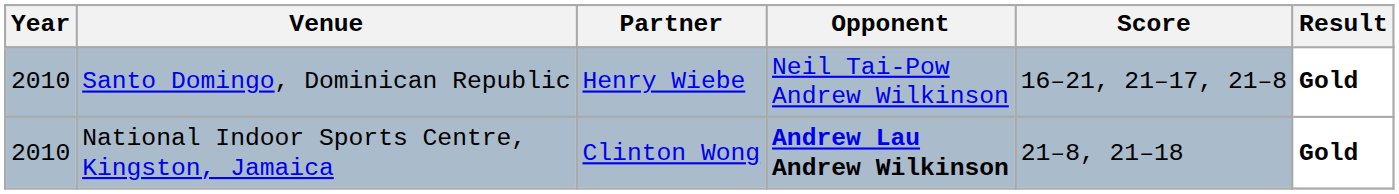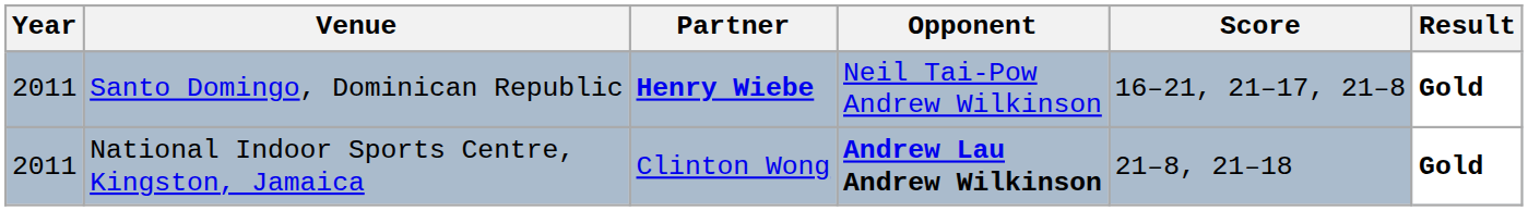 <table class="sortable wikitable" style="font-size: 90%;">
 <tr>
 <th>Year</th>
 <th>Venue</th>
 <th>Partner</th>
 <th>Opponent</th>
 <th>Score</th>
 <th>Result</th>
 </tr>
 <tr style="background:#AABBCC">
-<td align="center">2010</td>
+<td align="center">2011</td>
 <td align="left"><a href='#'>Santo Domingo</a>, Dominican Republic</td>
-<td align="left"> <a href='#'>Henry Wiebe</a></td>
+<td align="left"><strong> <a href='#'>Henry Wiebe</a></strong></td>
 <td align="left"> <a href='#'>Neil Tai-Pow</a><br> <a href='#'>Andrew Wilkinson</a></td>
 <td align="left">16–21, 21–17, 21–8</td>
 <td style="text-align:left; background:white"> <strong>Gold</strong></td>
 </tr>
 <tr style="background:#AABBCC">
-<td align="center">2010</td>
+<td align="center">2011</td>
 <td align="left">National Indoor Sports Centre,<br><a href='#'>Kingston, Jamaica</a></td>
 <td align="left"> <a href='#'>Clinton Wong</a></td>
 <td align="left"><strong> <a href='#'>Andrew Lau</a><br> Andrew Wilkinson</strong></td>
 <td align="left">21–8, 21–18</td>
 <td style="text-align:left; background:white"> <strong>Gold</strong></td>
 </tr>
 </table>
